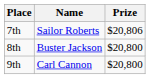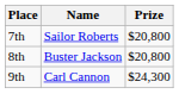 <table class="wikitable">
 <tr>
 <th bgcolor="#FFEBAD">Place</th>
 <th bgcolor="#FFEBAD">Name</th>
 <th bgcolor="#FFEBAD">Prize</th>
 </tr>
 <tr>
 <td>7th</td>
 <td><a href='#'>Sailor Roberts</a></td>
-<td>$20,806</td>
+<td>$20,800</td>
 </tr>
 <tr>
 <td>8th</td>
 <td><a href='#'>Buster Jackson</a></td>
 <td>$20,800</td>
 </tr>
 <tr>
 <td>9th</td>
 <td><a href='#'>Carl Cannon</a></td>
-<td>$20,800</td>
+<td>$24,300</td>
 </tr>
 </table>
